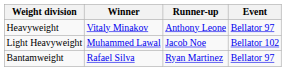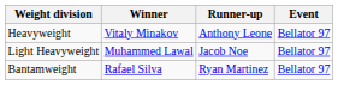 <table class="wikitable">
 <tr>
 <th>Weight division</th>
 <th>Winner</th>
 <th>Runner-up</th>
 <th>Event</th>
 </tr>
 <tr>
 <td>Heavyweight</td>
 <td><a href='#'>Vitaly Minakov</a></td>
 <td><a href='#'>Anthony Leone</a></td>
 <td><a href='#'>Bellator 97</a></td>
 </tr>
 <tr>
 <td>Light Heavyweight</td>
 <td><a href='#'>Muhammed Lawal</a></td>
 <td><a href='#'>Jacob Noe</a></td>
-<td><a href='#'>Bellator 102</a></td>
+<td><a href='#'>Bellator 97</a></td>
 </tr>
 <tr>
 <td>Bantamweight</td>
 <td><a href='#'>Rafael Silva</a></td>
 <td><a href='#'>Ryan Martinez</a></td>
 <td><a href='#'>Bellator 97</a></td>
 </tr>
 </table>
